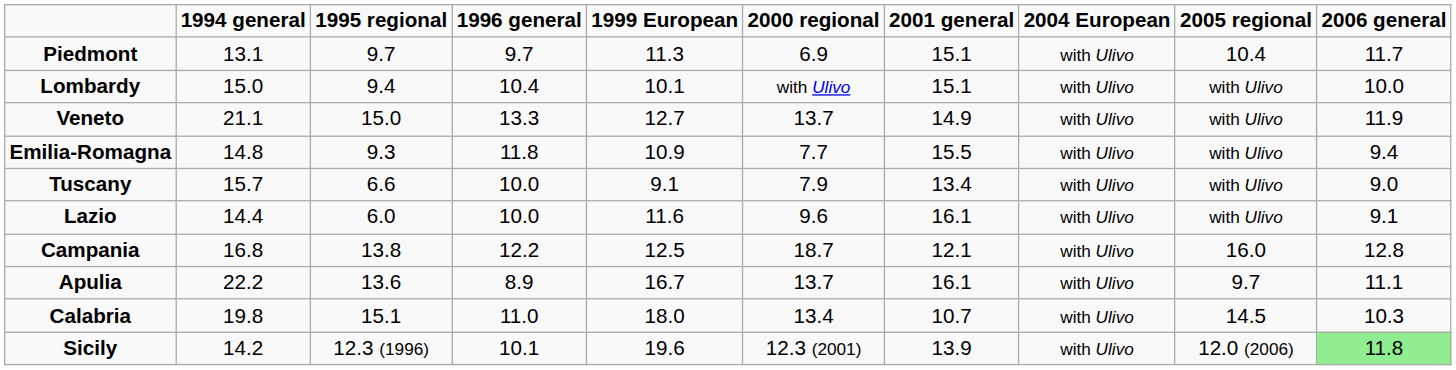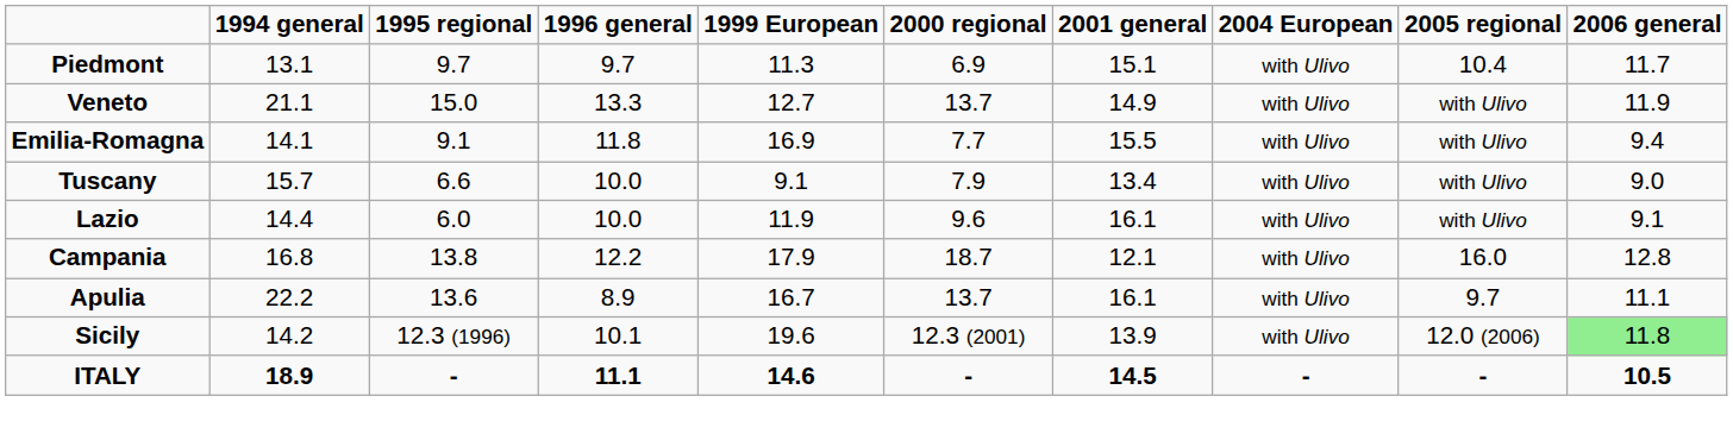 <table class="wikitable" style="text-align:center">
 <tr>
 <td></td>
 <td><strong>1994 general</strong></td>
 <td><strong>1995 regional</strong></td>
 <td><strong>1996 general</strong></td>
 <td><strong>1999 European</strong></td>
 <td><strong>2000 regional</strong></td>
 <td><strong>2001 general</strong></td>
 <td><strong>2004 European</strong></td>
 <td><strong>2005 regional</strong></td>
 <td><strong>2006 general</strong></td>
 </tr>
 <tr>
 <td><strong>Piedmont</strong></td>
 <td>13.1</td>
 <td>9.7</td>
 <td>9.7</td>
 <td>11.3</td>
 <td>6.9</td>
 <td>15.1</td>
 <td><small>with <em>Ulivo</em></small></td>
 <td>10.4</td>
 <td>11.7</td>
 </tr>
 <tr>
-<td><strong>Lombardy</strong></td>
-<td>15.0</td>
-<td>9.4</td>
-<td>10.4</td>
-<td>10.1</td>
-<td><small>with <em><a href='#'>Ulivo</a></em></small></td>
-<td>15.1</td>
-<td><small>with <em>Ulivo</em></small></td>
-<td><small>with <em>Ulivo</em></small></td>
-<td>10.0</td>
-</tr>
-<tr>
 <td><strong>Veneto</strong></td>
 <td>21.1</td>
 <td>15.0</td>
 <td>13.3</td>
 <td>12.7</td>
 <td>13.7</td>
 <td>14.9</td>
 <td><small>with <em>Ulivo</em></small></td>
 <td><small>with <em>Ulivo</em></small></td>
 <td>11.9</td>
 </tr>
 <tr>
 <td><strong>Emilia-Romagna</strong></td>
-<td>14.8</td>
-<td>9.3</td>
+<td>14.1</td>
+<td>9.1</td>
 <td>11.8</td>
-<td>10.9</td>
+<td>16.9</td>
 <td>7.7</td>
 <td>15.5</td>
 <td><small>with <em>Ulivo</em></small></td>
 <td><small>with <em>Ulivo</em></small></td>
 <td>9.4</td>
 </tr>
 <tr>
 <td><strong>Tuscany</strong></td>
 <td>15.7</td>
 <td>6.6</td>
 <td>10.0</td>
 <td>9.1</td>
 <td>7.9</td>
 <td>13.4</td>
 <td><small>with <em>Ulivo</em></small></td>
 <td><small>with <em>Ulivo</em></small></td>
 <td>9.0</td>
 </tr>
 <tr>
 <td><strong>Lazio</strong></td>
 <td>14.4</td>
 <td>6.0</td>
 <td>10.0</td>
-<td>11.6</td>
+<td>11.9</td>
 <td>9.6</td>
 <td>16.1</td>
 <td><small>with <em>Ulivo</em></small></td>
 <td><small>with <em>Ulivo</em></small></td>
 <td>9.1</td>
 </tr>
 <tr>
 <td><strong>Campania</strong></td>
 <td>16.8</td>
 <td>13.8</td>
 <td>12.2</td>
-<td>12.5</td>
+<td>17.9</td>
 <td>18.7</td>
 <td>12.1</td>
 <td><small>with <em>Ulivo</em></small></td>
 <td>16.0</td>
 <td>12.8</td>
 </tr>
 <tr>
 <td><strong>Apulia</strong></td>
 <td>22.2</td>
 <td>13.6</td>
 <td>8.9</td>
 <td>16.7</td>
 <td>13.7</td>
 <td>16.1</td>
 <td><small>with <em>Ulivo</em></small></td>
 <td>9.7</td>
 <td>11.1</td>
 </tr>
 <tr>
-<td><strong>Calabria</strong></td>
-<td>19.8</td>
-<td>15.1</td>
-<td>11.0</td>
-<td>18.0</td>
-<td>13.4</td>
-<td>10.7</td>
-<td><small>with <em>Ulivo</em></small></td>
-<td>14.5</td>
-<td>10.3</td>
-</tr>
-<tr>
 <td><strong>Sicily</strong></td>
 <td>14.2</td>
 <td>12.3 <small>(1996)</small></td>
 <td>10.1</td>
 <td>19.6</td>
 <td>12.3 <small>(2001)</small></td>
 <td>13.9</td>
 <td><small>with <em>Ulivo</em></small></td>
 <td>12.0 <small>(2006)</small></td>
 <td style="background: lightgreen;">11.8</td>
 </tr>
+<tr>
+<td><strong>ITALY</strong></td>
+<td><strong>18.9</strong></td>
+<td><strong>-</strong></td>
+<td><strong>11.1</strong></td>
+<td><strong>14.6</strong></td>
+<td><strong>-</strong></td>
+<td><strong>14.5</strong></td>
+<td><strong>-</strong></td>
+<td><strong>-</strong></td>
+<td><strong>10.5</strong></td>
+</tr>
 </table>
